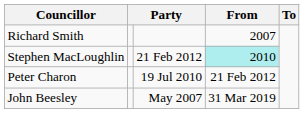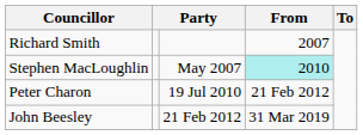 <table class=wikitable>
 <tr>
 <th>Councillor</th>
 <th colspan=2>Party</th>
 <th>From</th>
 <th>To</th>
 </tr>
 <tr>
 <td>Richard Smith</td>
 <td></td>
 <td></td>
 <td align=right>2007</td>
 </tr>
 <tr>
 <td>Stephen MacLoughlin</td>
 <td></td>
-<td align=right>21 Feb 2012</td>
+<td align=right>May 2007</td>
 <td align=right style="background: paleturquoise;">2010</td>
 </tr>
 <tr>
 <td>Peter Charon</td>
 <td></td>
 <td align=right>19 Jul 2010</td>
 <td align=right>21 Feb 2012</td>
 </tr>
 <tr>
 <td>John Beesley</td>
 <td></td>
-<td align=right>May 2007</td>
+<td align=right>21 Feb 2012</td>
 <td align=right>31 Mar 2019</td>
 </tr>
 </table>
